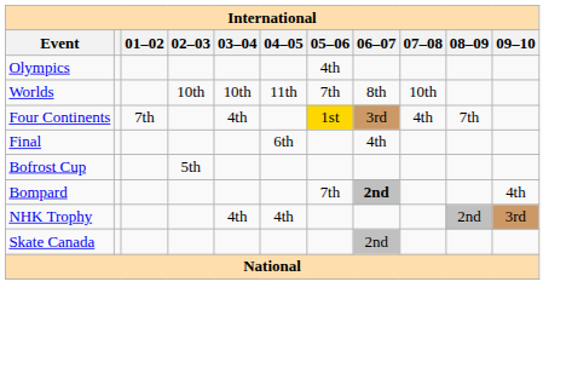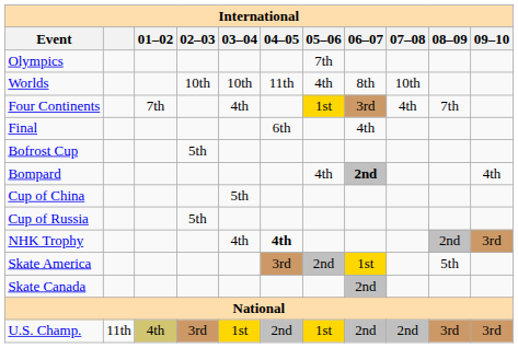 <table class="wikitable" style="text-align:center">
 <tr>
 <th style="background-color: #ffdead; " colspan=11 align=center>International</th>
 </tr>
 <tr>
 <th>Event</th>
 <th></th>
 <th>01–02</th>
 <th>02–03</th>
 <th>03–04</th>
 <th>04–05</th>
 <th>05–06</th>
 <th>06–07</th>
 <th>07–08</th>
 <th>08–09</th>
 <th>09–10</th>
 </tr>
 <tr>
 <td align=left><a href='#'>Olympics</a></td>
 <td></td>
 <td></td>
 <td></td>
 <td></td>
 <td></td>
-<td>4th</td>
+<td>7th</td>
 <td></td>
 <td></td>
 <td></td>
 <td></td>
 </tr>
 <tr>
 <td align=left><a href='#'>Worlds</a></td>
 <td></td>
 <td></td>
 <td>10th</td>
 <td>10th</td>
 <td>11th</td>
-<td>7th</td>
+<td>4th</td>
 <td>8th</td>
 <td>10th</td>
 <td></td>
 <td></td>
 </tr>
 <tr>
 <td align=left><a href='#'>Four Continents</a></td>
 <td></td>
 <td>7th</td>
 <td></td>
 <td>4th</td>
 <td></td>
 <td bgcolor=gold>1st</td>
 <td bgcolor=cc9966>3rd</td>
 <td>4th</td>
 <td>7th</td>
 <td></td>
 </tr>
 <tr>
 <td align=left> <a href='#'>Final</a></td>
 <td></td>
 <td></td>
 <td></td>
 <td></td>
 <td>6th</td>
 <td></td>
 <td>4th</td>
 <td></td>
 <td></td>
 <td></td>
 </tr>
 <tr>
 <td align=left> <a href='#'>Bofrost Cup</a></td>
 <td></td>
 <td></td>
 <td>5th</td>
 <td></td>
 <td></td>
 <td></td>
 <td></td>
 <td></td>
 <td></td>
 <td></td>
 </tr>
 <tr>
 <td align=left> <a href='#'>Bompard</a></td>
 <td></td>
 <td></td>
 <td></td>
 <td></td>
 <td></td>
-<td>7th</td>
+<td>4th</td>
 <td bgcolor=silver><strong>2nd</strong></td>
 <td></td>
 <td></td>
 <td>4th</td>
+</tr>
+<tr>
+<td align=left> <a href='#'>Cup of China</a></td>
+<td></td>
+<td></td>
+<td></td>
+<td>5th</td>
+<td></td>
+<td></td>
+<td></td>
+<td></td>
+<td></td>
+<td></td>
+</tr>
+<tr>
+<td align=left> <a href='#'>Cup of Russia</a></td>
+<td></td>
+<td></td>
+<td>5th</td>
+<td></td>
+<td></td>
+<td></td>
+<td></td>
+<td></td>
+<td></td>
+<td></td>
 </tr>
 <tr>
 <td align=left> <a href='#'>NHK Trophy</a></td>
 <td></td>
 <td></td>
 <td></td>
 <td>4th</td>
-<td>4th</td>
+<td><strong>4th</strong></td>
 <td></td>
 <td></td>
 <td></td>
 <td bgcolor=silver>2nd</td>
 <td bgcolor=cc9966>3rd</td>
+</tr>
+<tr>
+<td align=left> <a href='#'>Skate America</a></td>
+<td></td>
+<td></td>
+<td></td>
+<td></td>
+<td bgcolor=cc9966>3rd</td>
+<td bgcolor=silver>2nd</td>
+<td bgcolor=gold>1st</td>
+<td></td>
+<td>5th</td>
+<td></td>
 </tr>
 <tr>
 <td align=left> <a href='#'>Skate Canada</a></td>
 <td></td>
 <td></td>
 <td></td>
 <td></td>
 <td></td>
 <td></td>
 <td bgcolor=silver>2nd</td>
 <td></td>
 <td></td>
 <td></td>
 </tr>
 <tr>
 <th style="background-color: #ffdead; " colspan=11 align=center>National</th>
 </tr>
+<tr>
+<td align=left><a href='#'>U.S. Champ.</a></td>
+<td>11th</td>
+<td bgcolor=d1c571>4th</td>
+<td bgcolor=cc9966>3rd</td>
+<td bgcolor=gold>1st</td>
+<td bgcolor=silver>2nd</td>
+<td bgcolor=gold>1st</td>
+<td bgcolor=silver>2nd</td>
+<td bgcolor=silver>2nd</td>
+<td bgcolor=cc9966>3rd</td>
+<td bgcolor=cc9966>3rd</td>
+</tr>
 </table>
